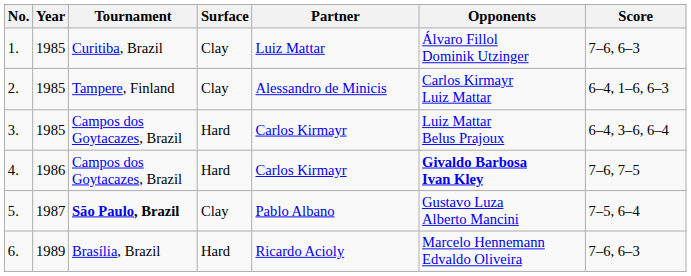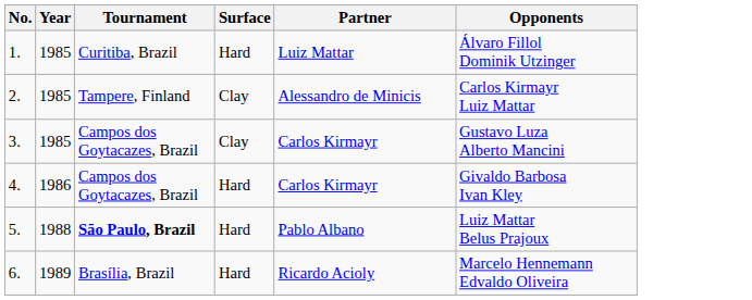 <table class="sortable wikitable" style=font-size:97%>
 <tr>
 <th>No.</th>
 <th style="width:30px">Year</th>
 <th style="width:130px">Tournament</th>
 <th>Surface</th>
 <th style="width:170px">Partner</th>
 <th style="width:170px">Opponents</th>
-<th style="width:100px" class="unsortable">Score</th>
 </tr>
 <tr>
 <td>1.</td>
 <td>1985</td>
 <td><a href='#'>Curitiba</a>, Brazil</td>
-<td>Clay</td>
+<td>Hard</td>
 <td> <a href='#'>Luiz Mattar</a></td>
 <td> <a href='#'>Álvaro Fillol</a><br> <a href='#'>Dominik Utzinger</a></td>
-<td>7–6, 6–3</td>
 </tr>
 <tr>
 <td>2.</td>
 <td>1985</td>
 <td><a href='#'>Tampere</a>, Finland</td>
 <td>Clay</td>
 <td> <a href='#'>Alessandro de Minicis</a></td>
 <td> <a href='#'>Carlos Kirmayr</a><br> <a href='#'>Luiz Mattar</a></td>
-<td>6–4, 1–6, 6–3</td>
 </tr>
 <tr>
 <td>3.</td>
 <td>1985</td>
 <td><a href='#'>Campos dos Goytacazes</a>, Brazil</td>
-<td>Hard</td>
+<td>Clay</td>
 <td> <a href='#'>Carlos Kirmayr</a></td>
-<td> <a href='#'>Luiz Mattar</a><br> <a href='#'>Belus Prajoux</a></td>
-<td>6–4, 3–6, 6–4</td>
+<td> <a href='#'>Gustavo Luza</a><br> <a href='#'>Alberto Mancini</a></td>
 </tr>
 <tr>
 <td>4.</td>
 <td>1986</td>
 <td><a href='#'>Campos dos Goytacazes</a>, Brazil</td>
 <td>Hard</td>
 <td> <a href='#'>Carlos Kirmayr</a></td>
-<td><strong> <a href='#'>Givaldo Barbosa</a><br> <a href='#'>Ivan Kley</a></strong></td>
-<td>7–6, 7–5</td>
+<td> <a href='#'>Givaldo Barbosa</a><br> <a href='#'>Ivan Kley</a></td>
 </tr>
 <tr>
 <td>5.</td>
-<td>1987</td>
+<td>1988</td>
 <td><strong><a href='#'>São Paulo</a>, Brazil</strong></td>
-<td>Clay</td>
+<td>Hard</td>
 <td> <a href='#'>Pablo Albano</a></td>
-<td> <a href='#'>Gustavo Luza</a><br> <a href='#'>Alberto Mancini</a></td>
-<td>7–5, 6–4</td>
+<td> <a href='#'>Luiz Mattar</a><br> <a href='#'>Belus Prajoux</a></td>
 </tr>
 <tr>
 <td>6.</td>
 <td>1989</td>
 <td><a href='#'>Brasília</a>, Brazil</td>
 <td>Hard</td>
 <td> <a href='#'>Ricardo Acioly</a></td>
 <td> <a href='#'>Marcelo Hennemann</a><br> <a href='#'>Edvaldo Oliveira</a></td>
-<td>7–6, 6–3</td>
 </tr>
 </table>
